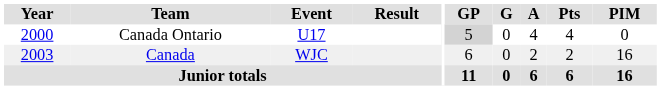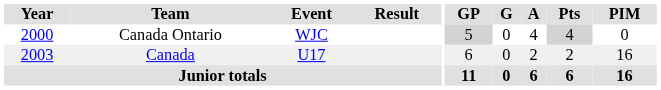 <table border="0" cellpadding="1" cellspacing="0" ID="Table3" style="text-align:center; width:40em">
 <tr ALIGN="center" bgcolor="#e0e0e0">
 <th>Year</th>
 <th>Team</th>
 <th>Event</th>
 <th>Result</th>
 <th rowspan="99" bgcolor="#ffffff"></th>
 <th>GP</th>
 <th>G</th>
 <th>A</th>
 <th>Pts</th>
 <th>PIM</th>
 </tr>
 <tr>
 <td><a href='#'>2000</a></td>
 <td>Canada Ontario</td>
-<td><a href='#'>U17</a></td>
+<td><a href='#'>WJC</a></td>
 <td></td>
 <td style="background: lightgrey;">5</td>
 <td>0</td>
 <td>4</td>
-<td>4</td>
+<td style="background: lightgrey;">4</td>
 <td>0</td>
 </tr>
 <tr bgcolor="#f0f0f0">
 <td><a href='#'>2003</a></td>
 <td><a href='#'>Canada</a></td>
-<td><a href='#'>WJC</a></td>
+<td><a href='#'>U17</a></td>
 <td></td>
 <td>6</td>
 <td>0</td>
 <td>2</td>
 <td>2</td>
 <td>16</td>
 </tr>
 <tr bgcolor="#e0e0e0">
 <th colspan="4">Junior totals</th>
 <th>11</th>
 <th>0</th>
 <th>6</th>
 <th>6</th>
 <th>16</th>
 </tr>
 </table>
